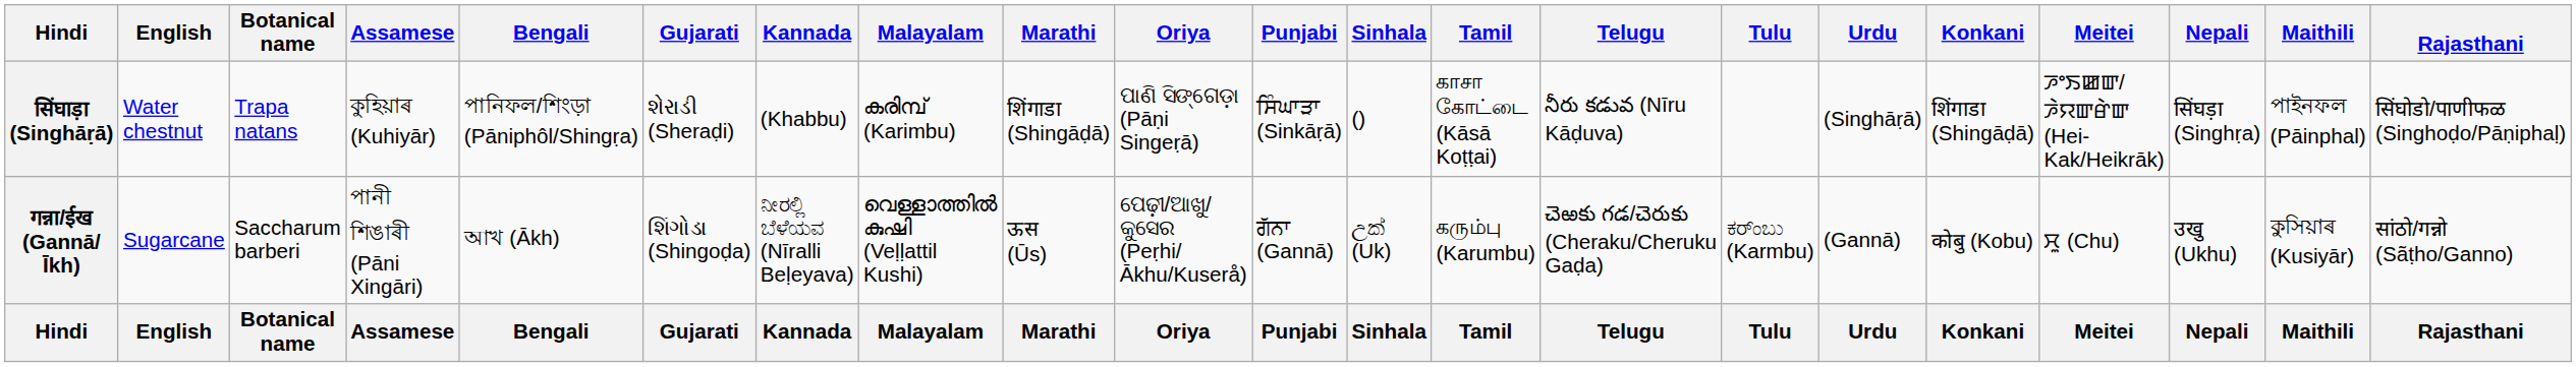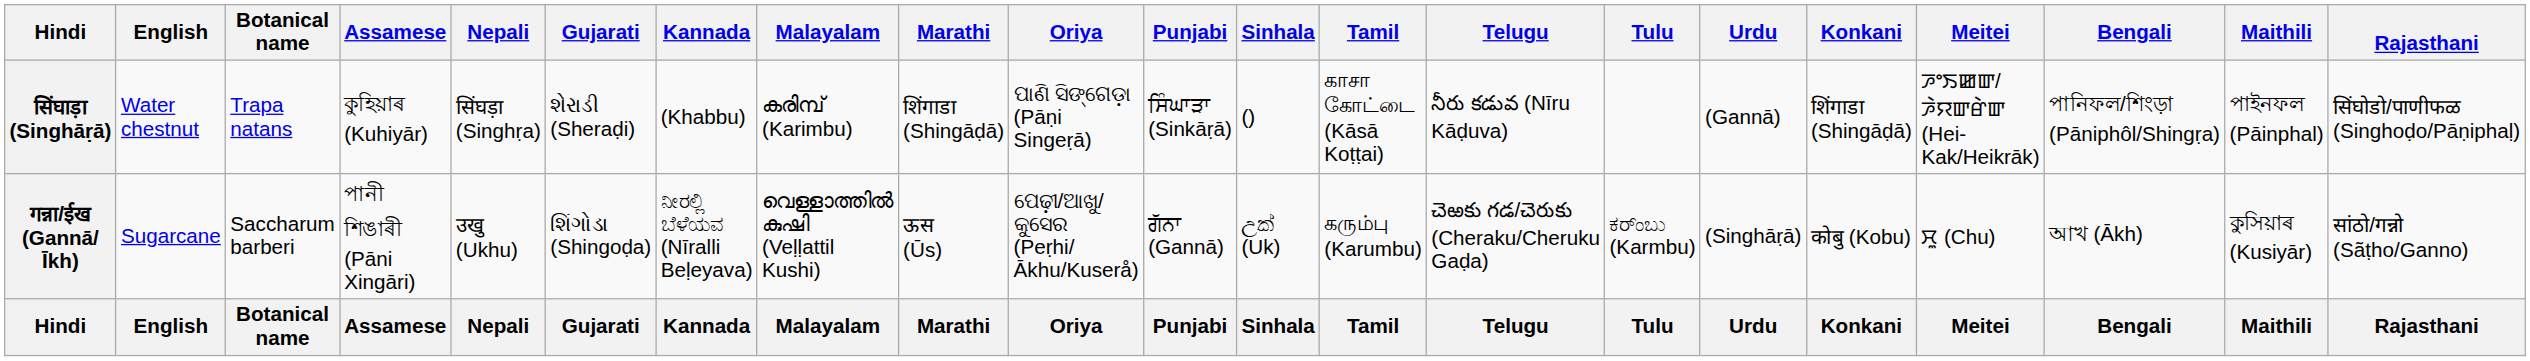 <table class="wikitable sortable">
 <tr>
 <th>Hindi</th>
 <th>English</th>
 <th>Botanical name</th>
 <th><a href='#'>Assamese</a></th>
-<th><a href='#'>Bengali</a></th>
+<th><a href='#'>Nepali</a></th>
 <th><a href='#'>Gujarati</a></th>
 <th><a href='#'>Kannada</a></th>
 <th><a href='#'>Malayalam</a></th>
 <th><a href='#'>Marathi</a></th>
 <th><a href='#'>Oriya</a></th>
 <th><a href='#'>Punjabi</a></th>
 <th><a href='#'>Sinhala</a></th>
 <th><a href='#'>Tamil</a></th>
 <th><a href='#'>Telugu</a></th>
 <th><a href='#'>Tulu</a></th>
 <th><a href='#'>Urdu</a></th>
 <th><a href='#'>Konkani</a></th>
 <th><a href='#'>Meitei</a></th>
-<th><a href='#'>Nepali</a></th>
+<th><a href='#'>Bengali</a></th>
 <th><a href='#'>Maithili</a></th>
 <th><br><a href='#'>Rajasthani</a></th>
 </tr>
 <tr>
 <th>सिंघाड़ा (Singhāṛā)</th>
 <td><a href='#'>Water chestnut</a></td>
 <td><a href='#'>Trapa natans</a></td>
 <td>কুহিয়াৰ (Kuhiyār)</td>
-<td>পানিফল/শিংড়া<br>(Pāniphôl/Shingṛa)</td>
+<td>सिंघड़ा (Singhṛa)</td>
 <td>શેરાડી (Sheraḍi)</td>
 <td> (Khabbu)</td>
 <td>കരിമ്പ് (Karimbu)</td>
 <td>शिंगाडा<br>(Shingāḍā)</td>
 <td>ପାଣି ସିଙ୍ଗେଡ଼ା<br>(Pāṇi Singeṛā)</td>
 <td>ਸਿੰਘਾੜਾ (Sinkāṛā)</td>
 <td>()</td>
 <td>காசா கோட்டை (Kāsā Koṭṭai)</td>
 <td>నీరు కడువ (Nīru Kāḍuva)</td>
 <td></td>
-<td>(Singhāṛā)</td>
+<td>(Gannā)</td>
 <td>शिंगाडा<br>(Shingāḍā)</td>
 <td>ꯍꯦꯏꯀꯛ/ꯍꯥꯌꯛꯔꯥꯛ (Hei-Kak/Heikrāk)</td>
-<td>सिंघड़ा (Singhṛa)</td>
+<td>পানিফল/শিংড়া<br>(Pāniphôl/Shingṛa)</td>
 <td>পাইনফল (Pāinphal)</td>
 <td>सिंघोडो/पाणीफळ (Singhoḍo/Pāṇiphaḷ)</td>
 </tr>
 <tr>
 <th>गन्ना/ईख (Gannā/Īkh)</th>
 <td><a href='#'>Sugarcane</a></td>
 <td>Saccharum barberi</td>
 <td>পানী শিঙাৰী (Pāni Xingāri)</td>
-<td>আখ (Ākh)</td>
+<td>उखु (Ukhu)</td>
 <td>શિંગોડા (Shingoḍa)</td>
 <td>ನೀರಲ್ಲಿ ಬೆಳೆಯವ (Nīralli Beḷeyava)</td>
 <td>വെള്ളാത്തിൽ കുഷി<br> (Veḷḷattil Kushi)</td>
 <td>ऊस<br>(Ūs)</td>
 <td>ପେଢ଼ୀ/ଆଖୁ/କୁସେର <br>(Peṛhi/Ākhu/Kuserå)</td>
 <td>ਗੱਨਾ (Gannā)</td>
 <td>උක් (Uk)</td>
 <td>கரும்பு (Karumbu)</td>
 <td>చెఱకు గడ/చెరుకు (Cheraku/Cheruku Gaḍa)</td>
 <td>ಕರ್ಂಬು (Karmbu)</td>
-<td>(Gannā)</td>
+<td>(Singhāṛā)</td>
 <td>कोबु (Kobu)</td>
 <td>ꯆꯨ (Chu)</td>
-<td>उखु (Ukhu)</td>
+<td>আখ (Ākh)</td>
 <td>কুসিয়াৰ (Kusiyār)</td>
 <td>सांठो/गन्नो (Sãṭho/Ganno)</td>
 </tr>
 <tr class="sortbottom">
 <th>Hindi</th>
 <th>English</th>
 <th>Botanical name</th>
 <th>Assamese</th>
-<th>Bengali</th>
+<th>Nepali</th>
 <th>Gujarati</th>
 <th>Kannada</th>
 <th>Malayalam</th>
 <th>Marathi</th>
 <th>Oriya</th>
 <th>Punjabi</th>
 <th>Sinhala</th>
 <th>Tamil</th>
 <th>Telugu</th>
 <th>Tulu</th>
 <th>Urdu</th>
 <th>Konkani</th>
 <th>Meitei</th>
-<th>Nepali</th>
+<th>Bengali</th>
 <th>Maithili</th>
 <th>Rajasthani</th>
 </tr>
 </table>
